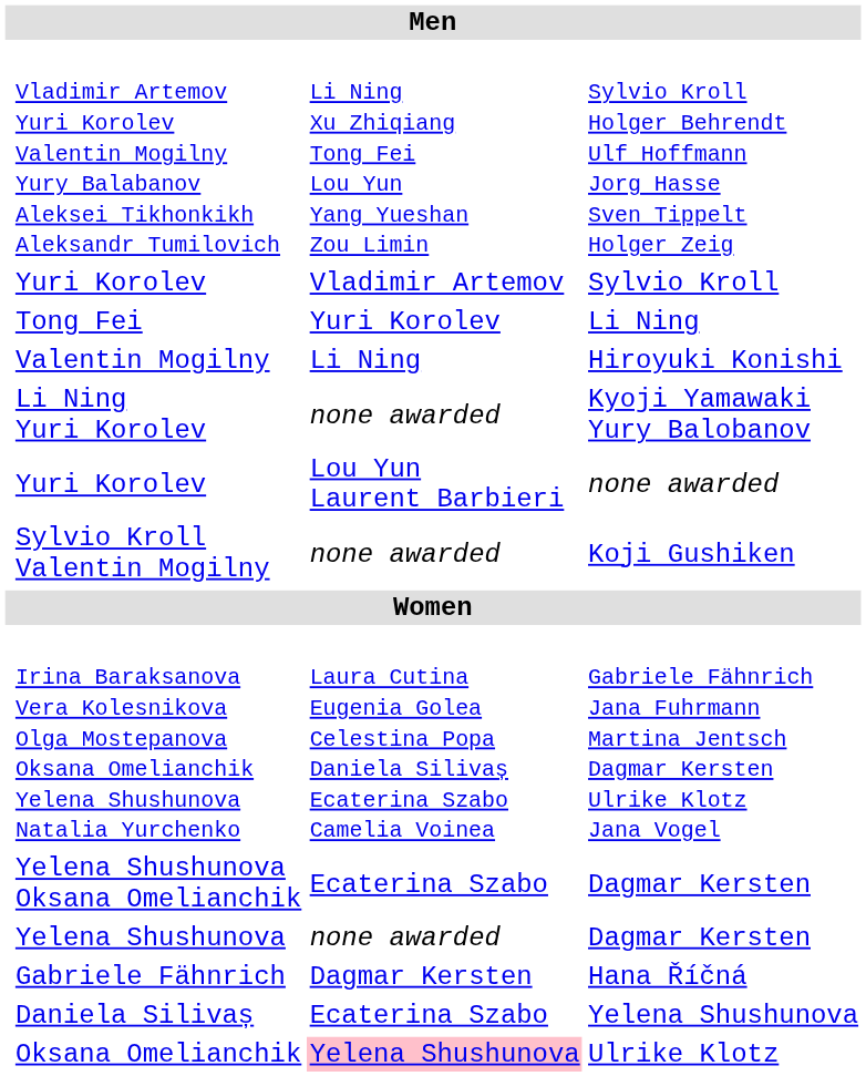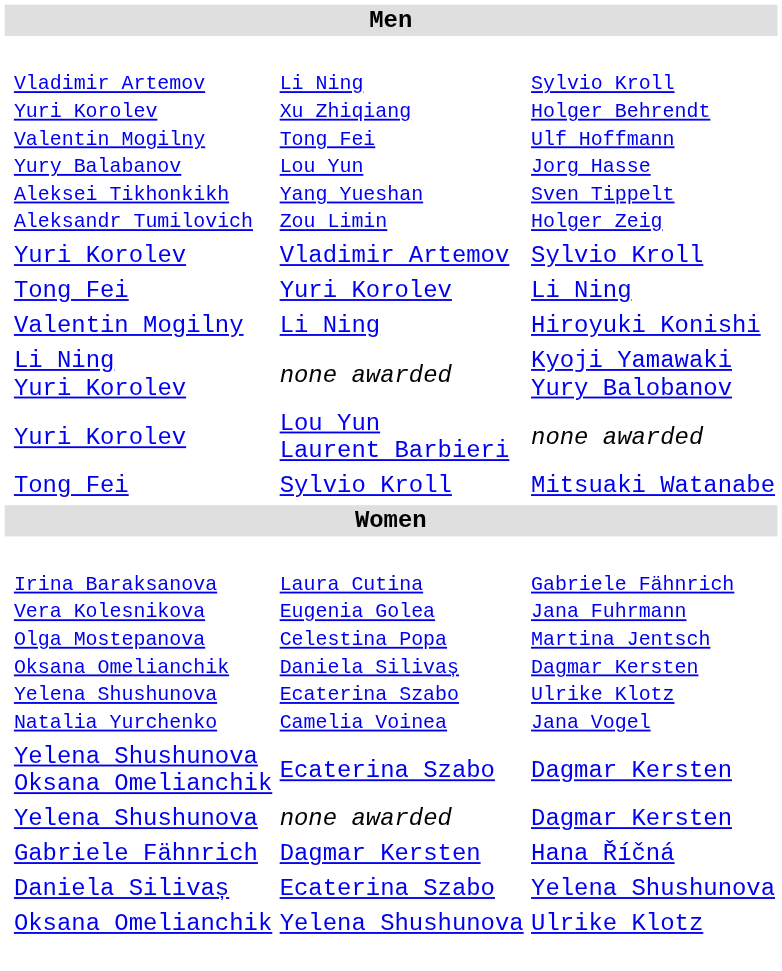 <table>
 <tr style="background:#dfdfdf;">
 <td colspan="4" style="text-align:center;"><strong>Men</strong></td>
 </tr>
 <tr>
 <th scope=row style="text-align:left"><br></th>
 <td><br><small><a href='#'>Vladimir Artemov</a><br><a href='#'>Yuri Korolev</a><br><a href='#'>Valentin Mogilny</a><br><a href='#'>Yury Balabanov</a><br><a href='#'>Aleksei Tikhonkikh</a><br><a href='#'>Aleksandr Tumilovich</a></small></td>
 <td><br><small><a href='#'>Li Ning</a><br><a href='#'>Xu Zhiqiang</a><br><a href='#'>Tong Fei</a><br><a href='#'>Lou Yun</a><br><a href='#'>Yang Yueshan</a><br><a href='#'>Zou Limin</a></small></td>
 <td><br><small><a href='#'>Sylvio Kroll</a><br><a href='#'>Holger Behrendt</a><br><a href='#'>Ulf Hoffmann</a><br><a href='#'>Jorg Hasse</a><br><a href='#'>Sven Tippelt</a><br><a href='#'>Holger Zeig</a></small></td>
 </tr>
 <tr>
 <th scope=row style="text-align:left"><br></th>
 <td> <a href='#'>Yuri Korolev</a></td>
 <td> <a href='#'>Vladimir Artemov</a></td>
 <td> <a href='#'>Sylvio Kroll</a></td>
 </tr>
 <tr>
 <th scope=row style="text-align:left"><br></th>
 <td> <a href='#'>Tong Fei</a></td>
 <td> <a href='#'>Yuri Korolev</a></td>
 <td> <a href='#'>Li Ning</a></td>
 </tr>
 <tr>
 <th scope=row style="text-align:left"><br></th>
 <td> <a href='#'>Valentin Mogilny</a></td>
 <td> <a href='#'>Li Ning</a></td>
 <td> <a href='#'>Hiroyuki Konishi</a></td>
 </tr>
 <tr>
 <th scope=row style="text-align:left"><br></th>
 <td> <a href='#'>Li Ning</a><br> <a href='#'>Yuri Korolev</a></td>
 <td><em>none awarded</em></td>
 <td> <a href='#'>Kyoji Yamawaki</a><br> <a href='#'>Yury Balobanov</a></td>
 </tr>
 <tr>
 <th scope=row style="text-align:left"><br></th>
 <td> <a href='#'>Yuri Korolev</a></td>
 <td> <a href='#'>Lou Yun</a><br> <a href='#'>Laurent Barbieri</a></td>
 <td><em>none awarded</em></td>
 </tr>
 <tr>
 <th scope=row style="text-align:left"><br></th>
-<td> <a href='#'>Sylvio Kroll</a><br> <a href='#'>Valentin Mogilny</a></td>
-<td><em>none awarded</em></td>
-<td> <a href='#'>Koji Gushiken</a></td>
+<td> <a href='#'>Tong Fei</a></td>
+<td> <a href='#'>Sylvio Kroll</a></td>
+<td> <a href='#'>Mitsuaki Watanabe</a></td>
 </tr>
 <tr style="background:#dfdfdf;">
 <td colspan="4" style="text-align:center;"><strong>Women</strong></td>
 </tr>
 <tr>
 <th scope=row style="text-align:left"><br></th>
 <td><br><small><a href='#'>Irina Baraksanova</a><br><a href='#'>Vera Kolesnikova</a><br><a href='#'>Olga Mostepanova</a><br><a href='#'>Oksana Omelianchik</a><br><a href='#'>Yelena Shushunova</a><br><a href='#'>Natalia Yurchenko</a></small></td>
 <td><br><small><a href='#'>Laura Cutina</a><br><a href='#'>Eugenia Golea</a><br><a href='#'>Celestina Popa</a><br><a href='#'>Daniela Silivaș</a><br><a href='#'>Ecaterina Szabo</a><br><a href='#'>Camelia Voinea</a></small></td>
 <td><br><small><a href='#'>Gabriele Fähnrich</a><br><a href='#'>Jana Fuhrmann</a><br><a href='#'>Martina Jentsch</a><br><a href='#'>Dagmar Kersten</a><br><a href='#'>Ulrike Klotz</a><br><a href='#'>Jana Vogel</a></small></td>
 </tr>
 <tr>
 <th scope=row style="text-align:left"><br></th>
 <td> <a href='#'>Yelena Shushunova</a><br> <a href='#'>Oksana Omelianchik</a></td>
 <td> <a href='#'>Ecaterina Szabo</a></td>
 <td> <a href='#'>Dagmar Kersten</a></td>
 </tr>
 <tr>
 <th scope=row style="text-align:left"><br></th>
 <td> <a href='#'>Yelena Shushunova</a></td>
 <td><em>none awarded</em></td>
 <td> <a href='#'>Dagmar Kersten</a></td>
 </tr>
 <tr>
 <th scope=row style="text-align:left"><br></th>
 <td> <a href='#'>Gabriele Fähnrich</a></td>
 <td> <a href='#'>Dagmar Kersten</a></td>
 <td> <a href='#'>Hana Říčná</a></td>
 </tr>
 <tr>
 <th scope=row style="text-align:left"><br></th>
 <td> <a href='#'>Daniela Silivaș</a></td>
 <td> <a href='#'>Ecaterina Szabo</a></td>
 <td> <a href='#'>Yelena Shushunova</a></td>
 </tr>
 <tr>
 <th scope=row style="text-align:left"><br></th>
 <td> <a href='#'>Oksana Omelianchik</a></td>
-<td style="background: pink;"> <a href='#'>Yelena Shushunova</a></td>
+<td> <a href='#'>Yelena Shushunova</a></td>
 <td> <a href='#'>Ulrike Klotz</a></td>
 </tr>
 </table>
